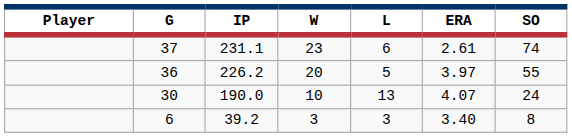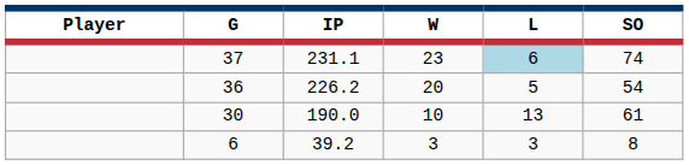 <table class="wikitable sortable">
 <tr>
 <th style="background:#FFFFFF; border-top:#023465 5px solid; border-bottom:#ba313c 5px solid;" width="16%">Player</th>
 <th style="background:#FFFFFF; border-top:#023465 5px solid; border-bottom:#ba313c 5px solid;" width="9%">G</th>
 <th style="background:#FFFFFF; border-top:#023465 5px solid; border-bottom:#ba313c 5px solid;" width="9%">IP</th>
 <th style="background:#FFFFFF; border-top:#023465 5px solid; border-bottom:#ba313c 5px solid;" width="9%">W</th>
 <th style="background:#FFFFFF; border-top:#023465 5px solid; border-bottom:#ba313c 5px solid;" width="9%">L</th>
-<th style="background:#FFFFFF; border-top:#023465 5px solid; border-bottom:#ba313c 5px solid;" width="9%">ERA</th>
 <th style="background:#FFFFFF; border-top:#023465 5px solid; border-bottom:#ba313c 5px solid;" width="9%">SO</th>
 </tr>
 <tr align="center">
 <td></td>
 <td>37</td>
 <td>231.1</td>
 <td>23</td>
-<td>6</td>
-<td>2.61</td>
+<td style="background: lightblue;">6</td>
 <td>74</td>
 </tr>
 <tr align="center">
 <td></td>
 <td>36</td>
 <td>226.2</td>
 <td>20</td>
 <td>5</td>
-<td>3.97</td>
-<td>55</td>
+<td>54</td>
 </tr>
 <tr align="center">
 <td></td>
 <td>30</td>
 <td>190.0</td>
 <td>10</td>
 <td>13</td>
-<td>4.07</td>
-<td>24</td>
+<td>61</td>
 </tr>
 <tr align="center">
 <td></td>
 <td>6</td>
 <td>39.2</td>
 <td>3</td>
 <td>3</td>
-<td>3.40</td>
 <td>8</td>
 </tr>
 </table>
